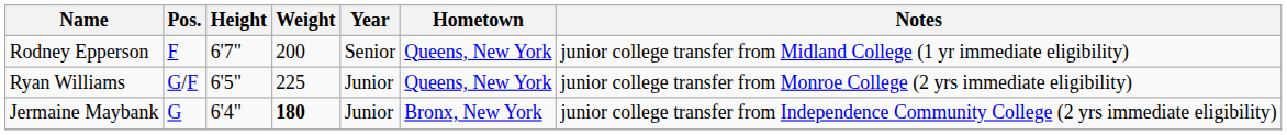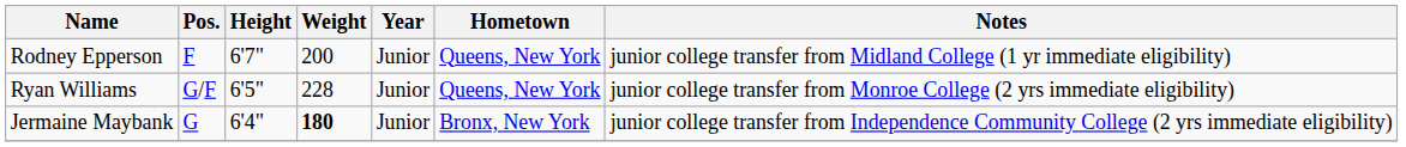 <table class="wikitable sortable" border="1">
 <tr>
 <th>Name</th>
 <th>Pos.</th>
 <th>Height</th>
 <th>Weight</th>
 <th>Year</th>
 <th>Hometown</th>
 <th class="unsortable">Notes</th>
 </tr>
 <tr>
 <td sortname>Rodney Epperson</td>
 <td><a href='#'>F</a></td>
 <td>6'7"</td>
 <td>200</td>
-<td>Senior</td>
+<td>Junior</td>
 <td><a href='#'>Queens, New York</a></td>
 <td>junior college transfer from <a href='#'>Midland College</a> (1 yr immediate eligibility)</td>
 </tr>
 <tr>
 <td sortname>Ryan Williams</td>
 <td><a href='#'>G</a>/<a href='#'>F</a></td>
 <td>6'5"</td>
-<td>225</td>
+<td>228</td>
 <td>Junior</td>
 <td><a href='#'>Queens, New York</a></td>
 <td>junior college transfer from <a href='#'>Monroe College</a> (2 yrs immediate eligibility)</td>
 </tr>
 <tr>
 <td sortname>Jermaine Maybank</td>
 <td><a href='#'>G</a></td>
 <td>6'4"</td>
 <td><strong>180</strong></td>
 <td>Junior</td>
 <td><a href='#'>Bronx, New York</a></td>
 <td>junior college transfer from <a href='#'>Independence Community College</a> (2 yrs immediate eligibility)</td>
 </tr>
 <tr>
 </tr>
 </table>
